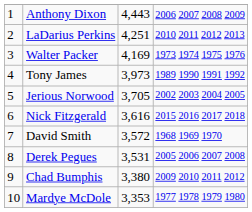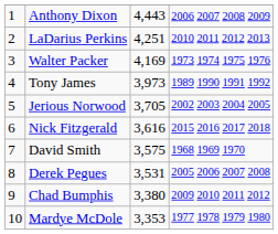 <table class="wikitable">
 <tr>
 </tr>
 <tr>
 <td>1</td>
 <td><a href='#'>Anthony Dixon</a></td>
 <td><abbr>4,443</abbr></td>
 <td style="font-size:80%;"><a href='#'>2006</a> <a href='#'>2007</a> <a href='#'>2008</a> <a href='#'>2009</a></td>
 </tr>
 <tr>
 <td>2</td>
 <td><a href='#'>LaDarius Perkins</a></td>
 <td><abbr>4,251</abbr></td>
 <td style="font-size:80%;"><a href='#'>2010</a> <a href='#'>2011</a> <a href='#'>2012</a> <a href='#'>2013</a></td>
 </tr>
 <tr>
 <td>3</td>
 <td><a href='#'>Walter Packer</a></td>
 <td><abbr>4,169</abbr></td>
 <td style="font-size:80%;"><a href='#'>1973</a> <a href='#'>1974</a> <a href='#'>1975</a> <a href='#'>1976</a></td>
 </tr>
 <tr>
 <td>4</td>
 <td>Tony James</td>
 <td><abbr>3,973</abbr></td>
 <td style="font-size:80%;"><a href='#'>1989</a> <a href='#'>1990</a> <a href='#'>1991</a> <a href='#'>1992</a></td>
 </tr>
 <tr>
 <td>5</td>
 <td><a href='#'>Jerious Norwood</a></td>
 <td><abbr>3,705</abbr></td>
 <td style="font-size:80%;"><a href='#'>2002</a> <a href='#'>2003</a> <a href='#'>2004</a> <a href='#'>2005</a></td>
 </tr>
 <tr>
 <td>6</td>
 <td><a href='#'>Nick Fitzgerald</a></td>
 <td><abbr>3,616</abbr></td>
 <td style="font-size:80%;"><a href='#'>2015</a> <a href='#'>2016</a> <a href='#'>2017</a> <a href='#'>2018</a></td>
 </tr>
 <tr>
 <td>7</td>
 <td>David Smith</td>
-<td><abbr>3,572</abbr></td>
+<td><abbr>3,575</abbr></td>
 <td style="font-size:80%;"><a href='#'>1968</a> <a href='#'>1969</a> <a href='#'>1970</a></td>
 </tr>
 <tr>
 <td>8</td>
 <td><a href='#'>Derek Pegues</a></td>
 <td><abbr>3,531</abbr></td>
 <td style="font-size:80%;"><a href='#'>2005</a> <a href='#'>2006</a> <a href='#'>2007</a> <a href='#'>2008</a></td>
 </tr>
 <tr>
 <td>9</td>
 <td><a href='#'>Chad Bumphis</a></td>
 <td><abbr>3,380</abbr></td>
 <td style="font-size:80%;"><a href='#'>2009</a> <a href='#'>2010</a> <a href='#'>2011</a> <a href='#'>2012</a></td>
 </tr>
 <tr>
 <td>10</td>
 <td><a href='#'>Mardye McDole</a></td>
 <td><abbr>3,353</abbr></td>
 <td style="font-size:80%;"><a href='#'>1977</a> <a href='#'>1978</a> <a href='#'>1979</a> <a href='#'>1980</a></td>
 </tr>
 </table>
